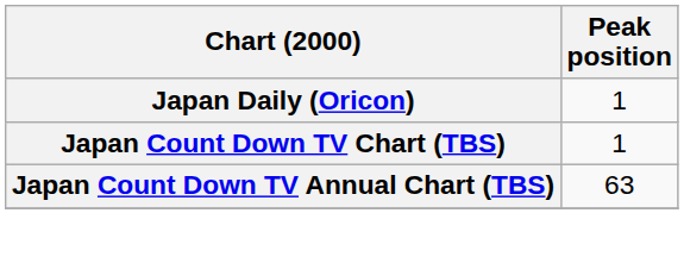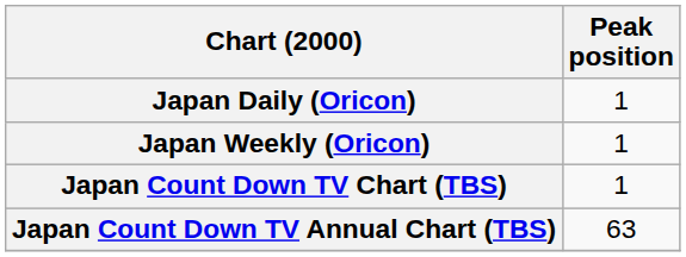 <table class="wikitable sortable plainrowheaders">
 <tr>
 <th>Chart (2000)</th>
 <th>Peak<br>position</th>
 </tr>
 <tr>
 <th scope="row">Japan Daily (<a href='#'>Oricon</a>)</th>
+<td align="center">1</td>
+</tr>
+<tr>
+<th scope="row">Japan Weekly (<a href='#'>Oricon</a>)</th>
 <td align="center">1</td>
 </tr>
 <tr>
 <th scope="row">Japan <a href='#'>Count Down TV</a> Chart (<a href='#'>TBS</a>)</th>
 <td align="center">1</td>
 </tr>
 <tr>
 <th scope="row">Japan <a href='#'>Count Down TV</a> Annual Chart (<a href='#'>TBS</a>)</th>
 <td align="center">63</td>
 </tr>
 <tr>
 </tr>
 </table>
